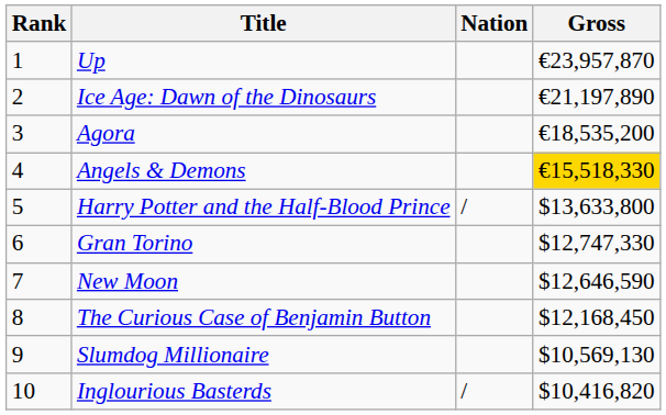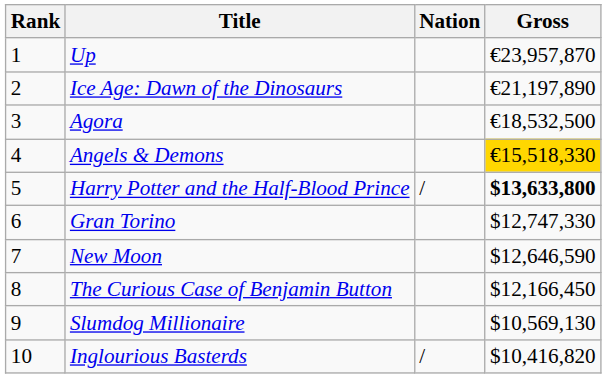 <table class="wikitable sortable"  style="margin:auto; margin:auto;">
 <tr>
 <th>Rank</th>
 <th>Title</th>
 <th>Nation</th>
 <th>Gross</th>
 </tr>
 <tr>
 <td>1</td>
 <td><em><a href='#'>Up</a></em></td>
 <td></td>
 <td>€23,957,870</td>
 </tr>
 <tr>
 <td>2</td>
 <td><em><a href='#'>Ice Age: Dawn of the Dinosaurs</a></em></td>
 <td></td>
 <td>€21,197,890</td>
 </tr>
 <tr>
 <td>3</td>
 <td><em><a href='#'>Agora</a></em></td>
 <td></td>
-<td>€18,535,200</td>
+<td>€18,532,500</td>
 </tr>
 <tr>
 <td>4</td>
 <td><em><a href='#'>Angels & Demons</a></em></td>
 <td></td>
 <td style="background: gold;">€15,518,330</td>
 </tr>
 <tr>
 <td>5</td>
 <td><em><a href='#'>Harry Potter and the Half-Blood Prince</a></em></td>
 <td>/</td>
-<td>$13,633,800</td>
+<td><strong>$13,633,800</strong></td>
 </tr>
 <tr>
 <td>6</td>
 <td><em><a href='#'>Gran Torino</a></em></td>
 <td></td>
 <td>$12,747,330</td>
 </tr>
 <tr>
 <td>7</td>
 <td><em><a href='#'>New Moon</a></em></td>
 <td></td>
 <td>$12,646,590</td>
 </tr>
 <tr>
 <td>8</td>
 <td><em><a href='#'>The Curious Case of Benjamin Button</a></em></td>
 <td></td>
-<td>$12,168,450</td>
+<td>$12,166,450</td>
 </tr>
 <tr>
 <td>9</td>
 <td><em><a href='#'>Slumdog Millionaire</a></em></td>
 <td></td>
 <td>$10,569,130</td>
 </tr>
 <tr>
 <td>10</td>
 <td><em><a href='#'>Inglourious Basterds</a></em></td>
 <td>/</td>
 <td>$10,416,820</td>
 </tr>
 </table>
